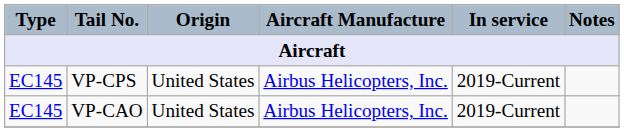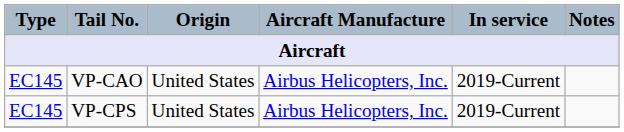 <table class="wikitable">
 <tr>
 <th style="text-align:center; background:#aabccc;">Type</th>
 <th style="text-align:center; background:#aabccc;">Tail No.</th>
 <th style="text-align:center; background:#aabccc;">Origin</th>
 <th style="text-align:center; background:#aabccc;">Aircraft Manufacture</th>
 <th style="text-align:center; background:#aabccc;">In service</th>
 <th style="text-align:center; background:#aabccc;">Notes</th>
 </tr>
 <tr>
 <th colspan="6" style="background: lavender;">Aircraft</th>
 </tr>
 <tr>
 <td><a href='#'>EC145</a></td>
-<td>VP-CPS</td>
+<td>VP-CAO</td>
 <td>United States</td>
 <td><a href='#'>Airbus Helicopters, Inc.</a></td>
 <td>2019-Current</td>
 <td></td>
 </tr>
 <tr>
 <td><a href='#'>EC145</a></td>
-<td>VP-CAO</td>
+<td>VP-CPS</td>
 <td>United States</td>
 <td><a href='#'>Airbus Helicopters, Inc.</a></td>
 <td>2019-Current</td>
 <td></td>
 </tr>
 <tr>
 </tr>
 </table>
